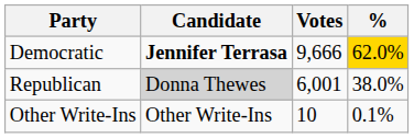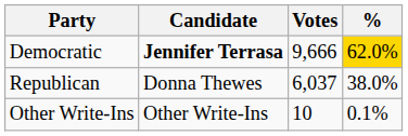 <table class="wikitable">
 <tr>
 <th>Party</th>
 <th>Candidate</th>
 <th>Votes</th>
 <th>%</th>
 </tr>
 <tr>
 <td>Democratic</td>
 <td><strong>Jennifer Terrasa</strong></td>
 <td>9,666</td>
 <td style="background: gold;">62.0%</td>
 </tr>
 <tr>
 <td>Republican</td>
-<td style="background: lightgrey;">Donna Thewes</td>
-<td>6,001</td>
+<td>Donna Thewes</td>
+<td>6,037</td>
 <td>38.0%</td>
 </tr>
 <tr>
 <td>Other Write-Ins</td>
 <td>Other Write-Ins</td>
 <td>10</td>
 <td>0.1%</td>
 </tr>
 </table>
